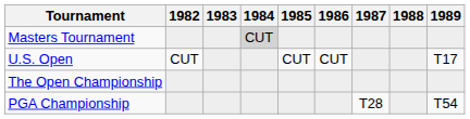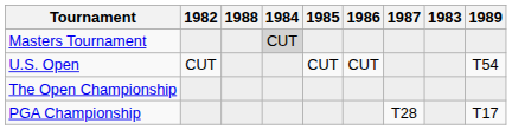 <table class="wikitable" style="font-size:95%;text-align:center;">
 <tr>
 <th>Tournament</th>
 <th>1982</th>
-<th>1983</th>
+<th>1988</th>
 <th>1984</th>
 <th>1985</th>
 <th>1986</th>
 <th>1987</th>
-<th>1988</th>
+<th>1983</th>
 <th>1989</th>
 </tr>
 <tr>
 <td align=left><a href='#'>Masters Tournament</a></td>
 <td style="background:#eeeeee;"></td>
 <td style="background:#eeeeee;"></td>
 <td style="background: lightgrey;">CUT</td>
 <td style="background:#eeeeee;"></td>
 <td style="background:#eeeeee;"></td>
 <td style="background:#eeeeee;"></td>
 <td style="background:#eeeeee;"></td>
 <td style="background:#eeeeee;"></td>
 </tr>
 <tr>
 <td align=left><a href='#'>U.S. Open</a></td>
 <td>CUT</td>
 <td style="background:#eeeeee;"></td>
 <td style="background:#eeeeee;"></td>
 <td>CUT</td>
 <td>CUT</td>
 <td style="background:#eeeeee;"></td>
 <td style="background:#eeeeee;"></td>
-<td>T17</td>
+<td>T54</td>
 </tr>
 <tr>
 <td align=left><a href='#'>The Open Championship</a></td>
 <td style="background:#eeeeee;"></td>
 <td style="background:#eeeeee;"></td>
 <td style="background:#eeeeee;"></td>
 <td style="background:#eeeeee;"></td>
 <td style="background:#eeeeee;"></td>
 <td style="background:#eeeeee;"></td>
 <td style="background:#eeeeee;"></td>
 <td style="background:#eeeeee;"></td>
 </tr>
 <tr>
 <td align=left><a href='#'>PGA Championship</a></td>
 <td style="background:#eeeeee;"></td>
 <td style="background:#eeeeee;"></td>
 <td style="background:#eeeeee;"></td>
 <td style="background:#eeeeee;"></td>
 <td style="background:#eeeeee;"></td>
 <td>T28</td>
 <td style="background:#eeeeee;"></td>
-<td>T54</td>
+<td>T17</td>
 </tr>
 </table>
